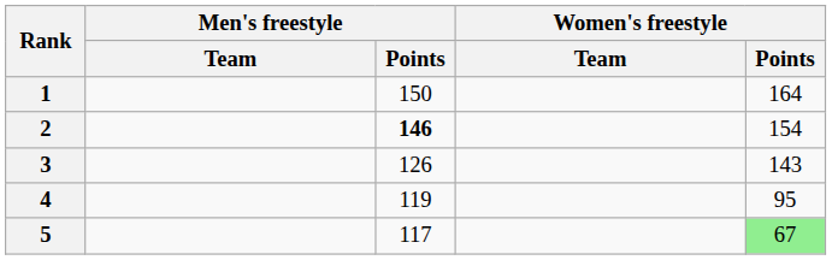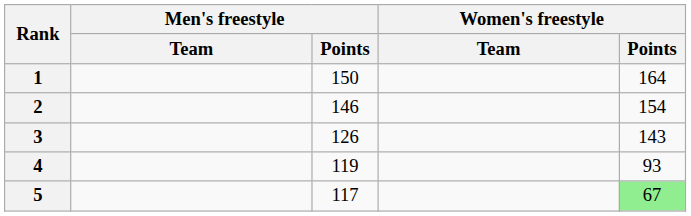 <table class="wikitable" style="text-align:center;">
 <tr>
 <th rowspan="2" width="50">Rank</th>
 <th colspan="2">Men's freestyle</th>
 <th colspan="2">Women's freestyle</th>
 </tr>
 <tr>
 <th width="200">Team</th>
 <th width="50">Points</th>
 <th width="200">Team</th>
 <th width="50">Points</th>
 </tr>
 <tr>
 <th>1</th>
 <td align="left"></td>
 <td>150</td>
 <td align="left"></td>
 <td>164</td>
 </tr>
 <tr>
 <th>2</th>
 <td align="left"></td>
-<td><strong>146</strong></td>
+<td>146</td>
 <td align="left"></td>
 <td>154</td>
 </tr>
 <tr>
 <th>3</th>
 <td align="left"></td>
 <td>126</td>
 <td align="left"></td>
 <td>143</td>
 </tr>
 <tr>
 <th>4</th>
 <td align="left"></td>
 <td>119</td>
 <td align="left"></td>
-<td>95</td>
+<td>93</td>
 </tr>
 <tr>
 <th>5</th>
 <td align="left"></td>
 <td>117</td>
 <td align="left"></td>
 <td style="background: lightgreen;">67</td>
 </tr>
 </table>
